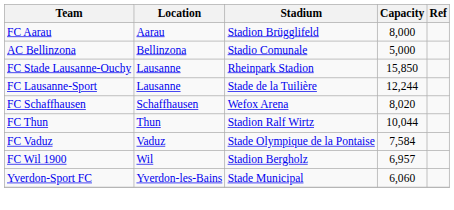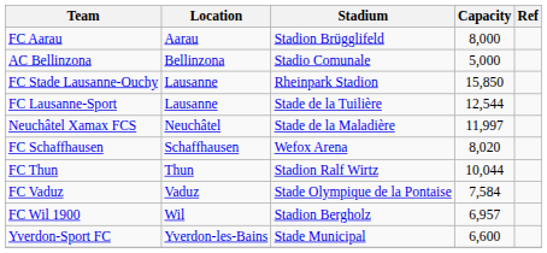 <table class="wikitable sortable">
 <tr>
 <th>Team</th>
 <th>Location</th>
 <th>Stadium</th>
 <th>Capacity</th>
 <th>Ref</th>
 </tr>
 <tr>
 <td><a href='#'>FC Aarau</a></td>
 <td><a href='#'>Aarau</a></td>
 <td><a href='#'>Stadion Brügglifeld</a></td>
 <td align="center">8,000</td>
 <td></td>
 </tr>
 <tr>
 <td><a href='#'>AC Bellinzona</a></td>
 <td><a href='#'>Bellinzona</a></td>
 <td><a href='#'>Stadio Comunale</a></td>
 <td align="center">5,000</td>
 <td></td>
 </tr>
 <tr>
 <td><a href='#'>FC Stade Lausanne-Ouchy</a></td>
 <td><a href='#'>Lausanne</a></td>
 <td><a href='#'>Rheinpark Stadion</a></td>
 <td align="center">15,850</td>
 <td></td>
 </tr>
 <tr>
 <td><a href='#'>FC Lausanne-Sport</a></td>
 <td><a href='#'>Lausanne</a></td>
 <td><a href='#'>Stade de la Tuilière</a></td>
-<td align="center">12,244</td>
+<td align="center">12,544</td>
+<td></td>
+</tr>
+<tr>
+<td><a href='#'>Neuchâtel Xamax FCS</a></td>
+<td><a href='#'>Neuchâtel</a></td>
+<td><a href='#'>Stade de la Maladière</a></td>
+<td align="center">11,997</td>
 <td></td>
 </tr>
 <tr>
 <td><a href='#'>FC Schaffhausen</a></td>
 <td><a href='#'>Schaffhausen</a></td>
 <td><a href='#'>Wefox Arena</a></td>
 <td align="center">8,020</td>
 <td></td>
 </tr>
 <tr>
 <td><a href='#'>FC Thun</a></td>
 <td><a href='#'>Thun</a></td>
 <td><a href='#'>Stadion Ralf Wirtz</a></td>
 <td align="center">10,044</td>
 <td></td>
 </tr>
 <tr>
 <td><a href='#'>FC Vaduz</a></td>
 <td> <a href='#'>Vaduz</a></td>
 <td><a href='#'>Stade Olympique de la Pontaise</a></td>
 <td align="center">7,584</td>
 <td></td>
 </tr>
 <tr>
 <td><a href='#'>FC Wil 1900</a></td>
 <td><a href='#'>Wil</a></td>
 <td><a href='#'>Stadion Bergholz</a></td>
 <td align="center">6,957</td>
 <td></td>
 </tr>
 <tr>
 <td><a href='#'>Yverdon-Sport FC</a></td>
 <td><a href='#'>Yverdon-les-Bains</a></td>
 <td><a href='#'>Stade Municipal</a></td>
-<td align="center">6,060</td>
+<td align="center">6,600</td>
 <td></td>
 </tr>
 <tr>
 </tr>
 </table>
